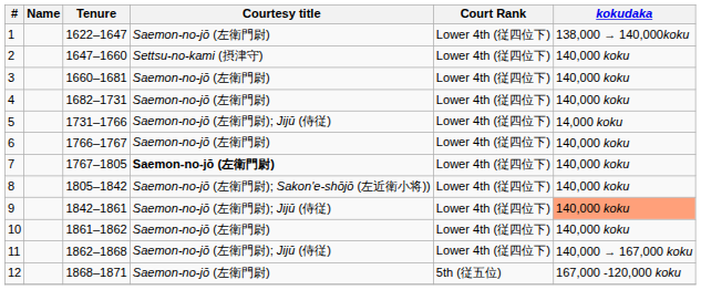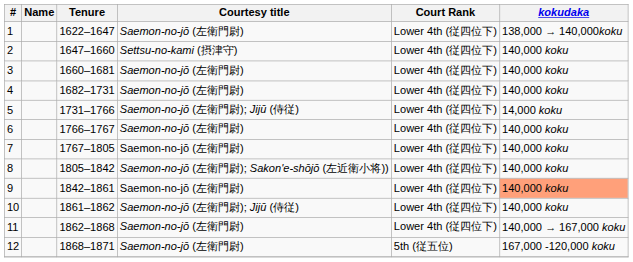 <table class=wikitable>
 <tr>
 <th>#</th>
 <th>Name</th>
 <th>Tenure</th>
 <th>Courtesy title</th>
 <th>Court Rank</th>
 <th><em><a href='#'>kokudaka</a></em></th>
 </tr>
 <tr>
 <td>1</td>
 <td></td>
 <td>1622–1647</td>
 <td><em>Saemon-no-jō</em> (左衛門尉)</td>
 <td>Lower 4th (従四位下)</td>
 <td>138,000 → 140,000<em>koku</em></td>
 </tr>
 <tr>
 <td>2</td>
 <td></td>
 <td>1647–1660</td>
 <td><em>Settsu-no-kami</em> (摂津守)</td>
 <td>Lower 4th (従四位下)</td>
 <td>140,000 <em>koku</em></td>
 </tr>
 <tr>
 <td>3</td>
 <td></td>
 <td>1660–1681</td>
 <td><em>Saemon-no-jō</em> (左衛門尉)</td>
 <td>Lower 4th (従四位下)</td>
 <td>140,000 <em>koku</em></td>
 </tr>
 <tr>
 <td>4</td>
 <td></td>
 <td>1682–1731</td>
 <td><em>Saemon-no-jō</em> (左衛門尉)</td>
 <td>Lower 4th (従四位下)</td>
 <td>140,000 <em>koku</em></td>
 </tr>
 <tr>
 <td>5</td>
 <td></td>
 <td>1731–1766</td>
 <td><em>Saemon-no-jō</em> (左衛門尉); <em>Jijū</em> (侍従)</td>
 <td>Lower 4th (従四位下)</td>
 <td>14,000 <em>koku</em></td>
 </tr>
 <tr>
 <td>6</td>
 <td></td>
 <td>1766–1767</td>
 <td><em>Saemon-no-jō</em> (左衛門尉)</td>
 <td>Lower 4th (従四位下)</td>
 <td>140,000 <em>koku</em></td>
 </tr>
 <tr>
 <td>7</td>
 <td></td>
 <td>1767–1805</td>
-<td><strong>Saemon-no-jō (左衛門尉)</strong></td>
+<td>Saemon-no-jō (左衛門尉)</td>
 <td>Lower 4th (従四位下)</td>
 <td>140,000 <em>koku</em></td>
 </tr>
 <tr>
 <td>8</td>
 <td></td>
 <td>1805–1842</td>
 <td><em>Saemon-no-jō</em> (左衛門尉); <em>Sakon'e-shōjō</em> (左近衛小将))</td>
 <td>Lower 4th (従四位下)</td>
 <td>140,000 <em>koku</em></td>
 </tr>
 <tr>
 <td>9</td>
 <td></td>
 <td>1842–1861</td>
-<td><em>Saemon-no-jō</em> (左衛門尉); <em>Jijū</em> (侍従)</td>
+<td>Saemon-no-jō (左衛門尉)</td>
 <td>Lower 4th (従四位下)</td>
 <td style="background: lightsalmon;">140,000 <em>koku</em></td>
 </tr>
 <tr>
 <td>10</td>
 <td></td>
 <td>1861–1862</td>
-<td><em>Saemon-no-jō</em> (左衛門尉)</td>
+<td><em>Saemon-no-jō</em> (左衛門尉); <em>Jijū</em> (侍従)</td>
 <td>Lower 4th (従四位下)</td>
 <td>140,000 <em>koku</em></td>
 </tr>
 <tr>
 <td>11</td>
 <td></td>
 <td>1862–1868</td>
-<td><em>Saemon-no-jō</em> (左衛門尉); <em>Jijū</em> (侍従)</td>
+<td><em>Saemon-no-jō</em> (左衛門尉)</td>
 <td>Lower 4th (従四位下)</td>
 <td>140,000 → 167,000 <em>koku</em></td>
 </tr>
 <tr>
 <td>12</td>
 <td></td>
 <td>1868–1871</td>
 <td><em>Saemon-no-jō</em> (左衛門尉)</td>
 <td>5th (従五位)</td>
 <td>167,000 -120,000 <em>koku</em></td>
 </tr>
 <tr>
 </tr>
 </table>
